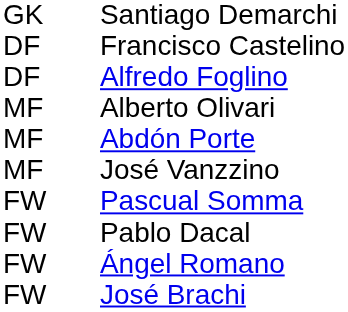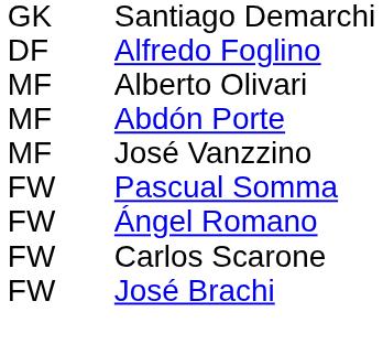 <table cellspacing="0" cellpadding="0" style="font-size:90%; margin:0.2em auto;">
 <tr>
 <th width="25"></th>
 <th width="25"></th>
 </tr>
 <tr>
 <td>GK</td>
 <td></td>
 <td> Santiago Demarchi</td>
-</tr>
-<tr>
-<td>DF</td>
-<td></td>
-<td> Francisco Castelino</td>
 </tr>
 <tr>
 <td>DF</td>
 <td></td>
 <td> <a href='#'>Alfredo Foglino</a></td>
 </tr>
 <tr>
 <td>MF</td>
 <td></td>
 <td> Alberto Olivari</td>
 </tr>
 <tr>
 <td>MF</td>
 <td></td>
 <td> <a href='#'>Abdón Porte</a></td>
 </tr>
 <tr>
 <td>MF</td>
 <td></td>
 <td> José Vanzzino</td>
 </tr>
 <tr>
 <td>FW</td>
 <td></td>
 <td> <a href='#'>Pascual Somma</a></td>
 </tr>
 <tr>
 <td>FW</td>
 <td></td>
-<td> Pablo Dacal</td>
+<td> <a href='#'>Ángel Romano</a></td>
 </tr>
 <tr>
 <td>FW</td>
 <td></td>
-<td> <a href='#'>Ángel Romano</a></td>
+<td> Carlos Scarone</td>
 </tr>
 <tr>
 <td>FW</td>
 <td></td>
 <td> <a href='#'>José Brachi</a></td>
 </tr>
 </table>
